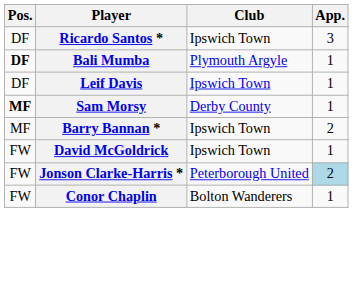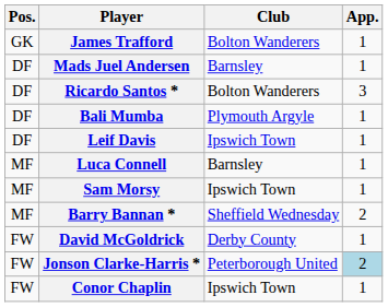 <table class="wikitable plainrowheaders" style="text-align: left">
 <tr>
 <th scope="col">Pos.</th>
 <th scope="col">Player</th>
 <th scope="col">Club</th>
 <th scope="col">App.</th>
 </tr>
 <tr>
+<td style="text-align:center">GK</td>
+<th scope="row"><a href='#'>James Trafford</a></th>
+<td><a href='#'>Bolton Wanderers</a></td>
+<td style="text-align:center">1</td>
+</tr>
+<tr>
+<td style="text-align:center">DF</td>
+<th scope="row"><a href='#'>Mads Juel Andersen</a></th>
+<td><a href='#'>Barnsley</a></td>
+<td style="text-align:center">1</td>
+</tr>
+<tr>
 <td style="text-align:center">DF</td>
 <th scope="row"><a href='#'>Ricardo Santos</a> *</th>
-<td>Ipswich Town</td>
+<td>Bolton Wanderers</td>
 <td style="text-align:center">3</td>
 </tr>
 <tr>
-<td style="text-align:center"><strong>DF</strong></td>
+<td style="text-align:center">DF</td>
 <th scope="row"><a href='#'>Bali Mumba</a></th>
 <td><a href='#'>Plymouth Argyle</a></td>
 <td style="text-align:center">1</td>
 </tr>
 <tr>
 <td style="text-align:center">DF</td>
 <th scope="row"><a href='#'>Leif Davis</a></th>
 <td><a href='#'>Ipswich Town</a></td>
 <td style="text-align:center">1</td>
 </tr>
 <tr>
-<td style="text-align:center"><strong>MF</strong></td>
+<td style="text-align:center">MF</td>
+<th scope="row"><a href='#'>Luca Connell</a></th>
+<td>Barnsley</td>
+<td style="text-align:center">1</td>
+</tr>
+<tr>
+<td style="text-align:center">MF</td>
 <th scope="row"><a href='#'>Sam Morsy</a></th>
-<td><a href='#'>Derby County</a></td>
+<td>Ipswich Town</td>
 <td style="text-align:center">1</td>
 </tr>
 <tr>
 <td style="text-align:center">MF</td>
 <th scope="row"><a href='#'>Barry Bannan</a> *</th>
-<td>Ipswich Town</td>
+<td><a href='#'>Sheffield Wednesday</a></td>
 <td style="text-align:center">2</td>
 </tr>
 <tr>
 <td style="text-align:center">FW</td>
 <th scope="row"><a href='#'>David McGoldrick</a></th>
-<td>Ipswich Town</td>
+<td><a href='#'>Derby County</a></td>
 <td style="text-align:center">1</td>
 </tr>
 <tr>
 <td style="text-align:center">FW</td>
 <th scope="row"><a href='#'>Jonson Clarke-Harris</a> *</th>
 <td><a href='#'>Peterborough United</a></td>
 <td style="background: lightblue; text-align:center">2</td>
 </tr>
 <tr>
 <td style="text-align:center">FW</td>
 <th scope="row"><a href='#'>Conor Chaplin</a></th>
-<td>Bolton Wanderers</td>
+<td>Ipswich Town</td>
 <td style="text-align:center">1</td>
 </tr>
 </table>
